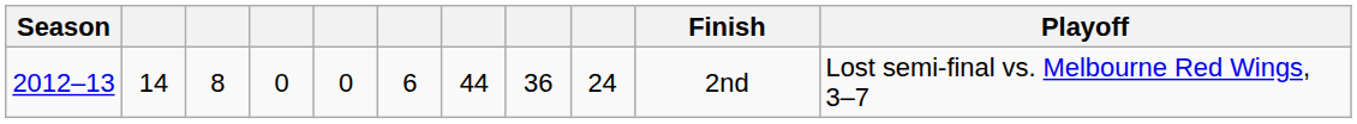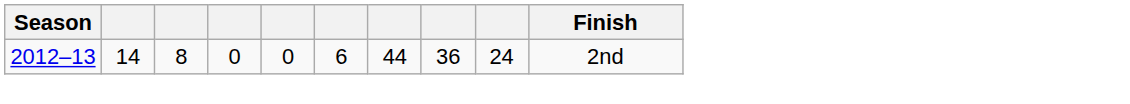 <table class="wikitable" style="text-align:center;font-size:95%;">
 <tr>
 <th width=60>Season</th>
 <th width=30></th>
 <th width=30></th>
 <th width=30></th>
 <th width=30></th>
 <th width=30></th>
 <th width=30></th>
 <th width=30></th>
 <th width=30></th>
 <th width=100>Finish</th>
-<th width=300>Playoff</th>
 </tr>
 <tr>
 <td><a href='#'>2012–13</a></td>
 <td>14</td>
 <td>8</td>
 <td>0</td>
 <td>0</td>
 <td>6</td>
 <td>44</td>
 <td>36</td>
 <td>24</td>
 <td>2nd</td>
-<td style="text-align:left;">Lost semi-final vs. <a href='#'>Melbourne Red Wings</a>, 3–7</td>
 </tr>
 </table>
